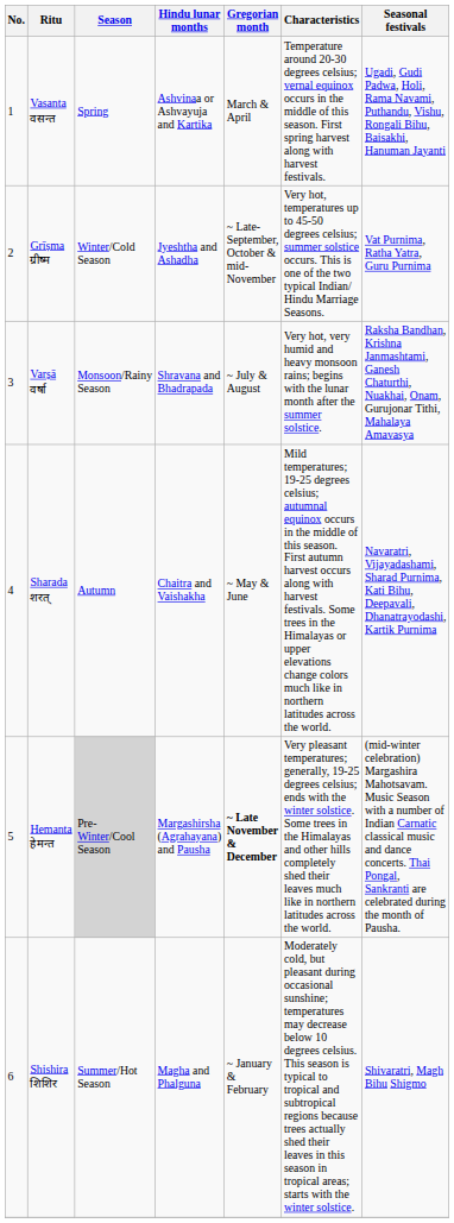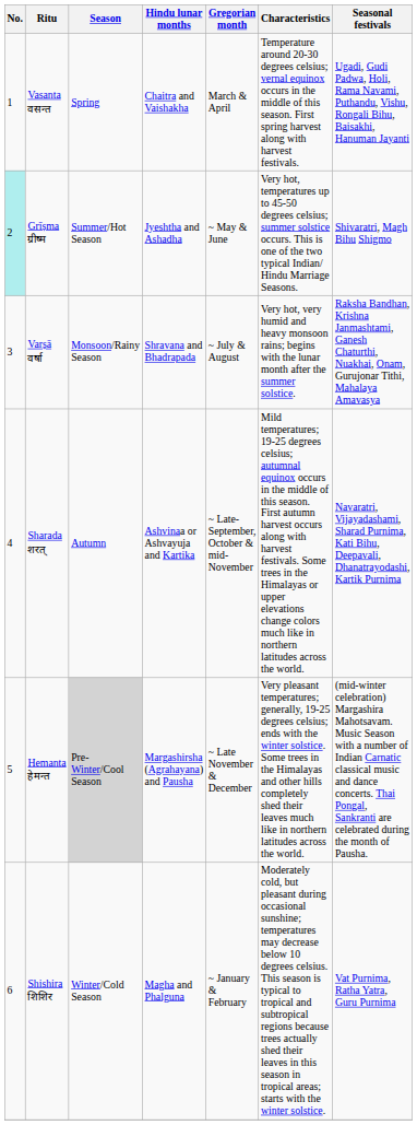 <table class="wikitable" style="text-align:; border;1px"ritu>
 <tr>
 <th>No.</th>
 <th>Ritu</th>
 <th><a href='#'>Season</a></th>
 <th><a href='#'>Hindu lunar months</a></th>
 <th><a href='#'>Gregorian month</a></th>
 <th>Characteristics</th>
 <th>Seasonal festivals</th>
 </tr>
 <tr>
 <td>1</td>
 <td><a href='#'>Vasanta</a> <br> वसन्त</td>
 <td><a href='#'>Spring</a></td>
-<td><a href='#'>Ashvina</a>a or Ashvayuja and <a href='#'>Kartika</a></td>
+<td><a href='#'>Chaitra</a> and <a href='#'>Vaishakha</a></td>
 <td>March & April</td>
 <td>Temperature around 20-30 degrees celsius; <a href='#'>vernal equinox</a> occurs in the middle of this season. First spring harvest along with harvest festivals.</td>
 <td><a href='#'>Ugadi</a>, <a href='#'>Gudi Padwa</a>, <a href='#'>Holi</a>, <a href='#'>Rama Navami</a>, <a href='#'>Puthandu</a>, <a href='#'>Vishu</a>, <a href='#'>Rongali Bihu</a>, <a href='#'>Baisakhi</a>, <a href='#'>Hanuman Jayanti</a></td>
 </tr>
 <tr>
-<td>2</td>
+<td style="background: paleturquoise;">2</td>
 <td><a href='#'>Grīṣma</a><br> ग्रीष्म</td>
-<td><a href='#'>Winter</a>/Cold Season</td>
+<td><a href='#'>Summer</a>/Hot Season</td>
 <td><a href='#'>Jyeshtha</a> and <a href='#'>Ashadha</a></td>
-<td>~ Late- September,  October & mid-November</td>
+<td>~ May & June</td>
 <td>Very hot, temperatures up to 45-50 degrees celsius; <a href='#'>summer solstice</a> occurs. This is one of the two typical Indian/ Hindu Marriage Seasons.</td>
-<td><a href='#'>Vat Purnima</a>, <a href='#'>Ratha Yatra</a>, <a href='#'>Guru Purnima</a></td>
+<td><a href='#'>Shivaratri</a>, <a href='#'>Magh Bihu</a> <a href='#'>Shigmo</a></td>
 </tr>
 <tr>
 <td>3</td>
 <td><a href='#'>Varṣā</a><br> वर्षा</td>
 <td><a href='#'>Monsoon</a>/Rainy Season</td>
 <td><a href='#'>Shravana</a> and <a href='#'>Bhadrapada</a></td>
 <td>~ July & August</td>
 <td>Very hot, very humid and heavy monsoon rains; begins with the lunar month after the <a href='#'>summer solstice</a>.</td>
 <td><a href='#'>Raksha Bandhan</a>, <a href='#'>Krishna Janmashtami</a>, <a href='#'>Ganesh Chaturthi</a>, <a href='#'>Nuakhai</a>, <a href='#'>Onam</a>, Gurujonar Tithi, <a href='#'>Mahalaya</a> <a href='#'>Amavasya</a></td>
 </tr>
 <tr>
 <td>4</td>
 <td><a href='#'>Sharada</a><br> शरत्</td>
 <td><a href='#'>Autumn</a></td>
-<td><a href='#'>Chaitra</a> and <a href='#'>Vaishakha</a></td>
-<td>~ May & June</td>
+<td><a href='#'>Ashvina</a>a or Ashvayuja and <a href='#'>Kartika</a></td>
+<td>~ Late- September,  October & mid-November</td>
 <td>Mild temperatures; 19-25 degrees celsius; <a href='#'>autumnal equinox</a> occurs in the middle of this season. First autumn harvest occurs along with harvest festivals. Some trees in the Himalayas or upper elevations change colors much like in northern latitudes across the world.</td>
 <td><a href='#'>Navaratri</a>, <a href='#'>Vijayadashami</a>, <a href='#'>Sharad Purnima</a>, <a href='#'>Kati Bihu</a>, <a href='#'>Deepavali</a>, <a href='#'>Dhanatrayodashi</a>, <a href='#'>Kartik Purnima</a></td>
 </tr>
 <tr>
 <td>5</td>
 <td><a href='#'>Hemanta</a><br>हेमन्त</td>
 <td style="background: lightgrey;">Pre-<a href='#'>Winter</a>/Cool Season</td>
 <td><a href='#'>Margashirsha</a> (<a href='#'>Agrahayana</a>) and <a href='#'>Pausha</a></td>
-<td><strong>~ Late November & December</strong></td>
+<td>~ Late November & December</td>
 <td>Very pleasant temperatures; generally, 19-25 degrees celsius; ends with the <a href='#'>winter solstice</a>. Some trees in the Himalayas and other hills completely shed their leaves much like in northern latitudes across the world.</td>
 <td>(mid-winter celebration)<br>Margashira Mahotsavam. Music Season with a number of Indian <a href='#'>Carnatic</a> classical music and dance concerts. <a href='#'>Thai Pongal</a>, <a href='#'>Sankranti</a> are celebrated during the month of Pausha.</td>
 </tr>
 <tr>
 <td>6</td>
 <td><a href='#'>Shishira</a> <br> शिशिर</td>
-<td><a href='#'>Summer</a>/Hot Season</td>
+<td><a href='#'>Winter</a>/Cold Season</td>
 <td><a href='#'>Magha</a> and <a href='#'>Phalguna</a></td>
 <td>~ January & February</td>
 <td>Moderately cold, but pleasant during occasional sunshine; temperatures may decrease below 10 degrees celsius. This season is typical to tropical and subtropical regions because trees actually shed their leaves in this season in tropical areas; starts with the <a href='#'>winter solstice</a>.</td>
-<td><a href='#'>Shivaratri</a>, <a href='#'>Magh Bihu</a> <a href='#'>Shigmo</a></td>
+<td><a href='#'>Vat Purnima</a>, <a href='#'>Ratha Yatra</a>, <a href='#'>Guru Purnima</a></td>
 </tr>
 <tr>
 </tr>
 </table>
